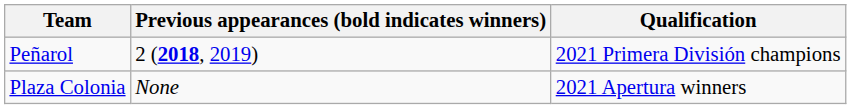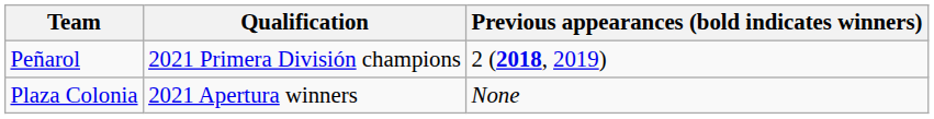 <table class="wikitable">
 <tr>
 <th>Team</th>
+<th>Qualification</th>
 <th>Previous appearances (bold indicates winners)</th>
-<th>Qualification</th>
 </tr>
 <tr>
 <td><a href='#'>Peñarol</a></td>
+<td><a href='#'>2021 Primera División</a> champions</td>
 <td>2 (<strong><a href='#'>2018</a></strong>, <a href='#'>2019</a>)</td>
-<td><a href='#'>2021 Primera División</a> champions</td>
 </tr>
 <tr>
 <td><a href='#'>Plaza Colonia</a></td>
+<td><a href='#'>2021 Apertura</a> winners</td>
 <td><em>None</em></td>
-<td><a href='#'>2021 Apertura</a> winners</td>
 </tr>
 </table>
